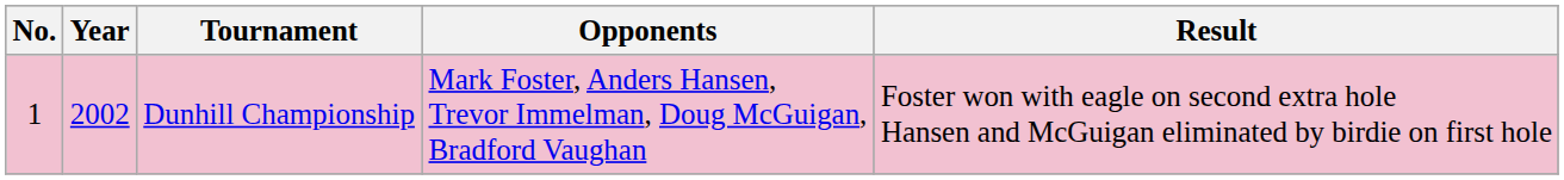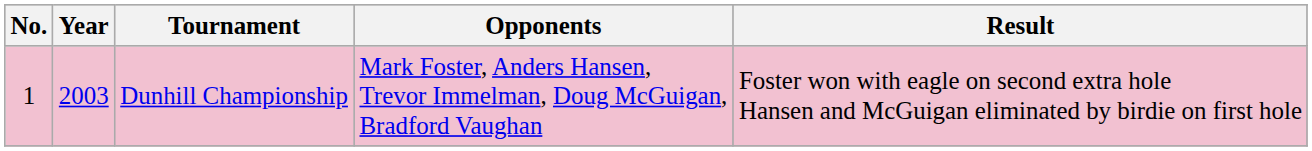 <table class="wikitable" style="font-size:95%;">
 <tr>
 <th>No.</th>
 <th>Year</th>
 <th>Tournament</th>
 <th>Opponents</th>
 <th>Result</th>
 </tr>
 <tr style="background:#F2C1D1;">
 <td align=center>1</td>
-<td><a href='#'>2002</a></td>
+<td><a href='#'>2003</a></td>
 <td><a href='#'>Dunhill Championship</a></td>
 <td> <a href='#'>Mark Foster</a>,  <a href='#'>Anders Hansen</a>,<br> <a href='#'>Trevor Immelman</a>,  <a href='#'>Doug McGuigan</a>,<br> <a href='#'>Bradford Vaughan</a></td>
 <td>Foster won with eagle on second extra hole<br>Hansen and McGuigan eliminated by birdie on first hole</td>
 </tr>
 </table>
